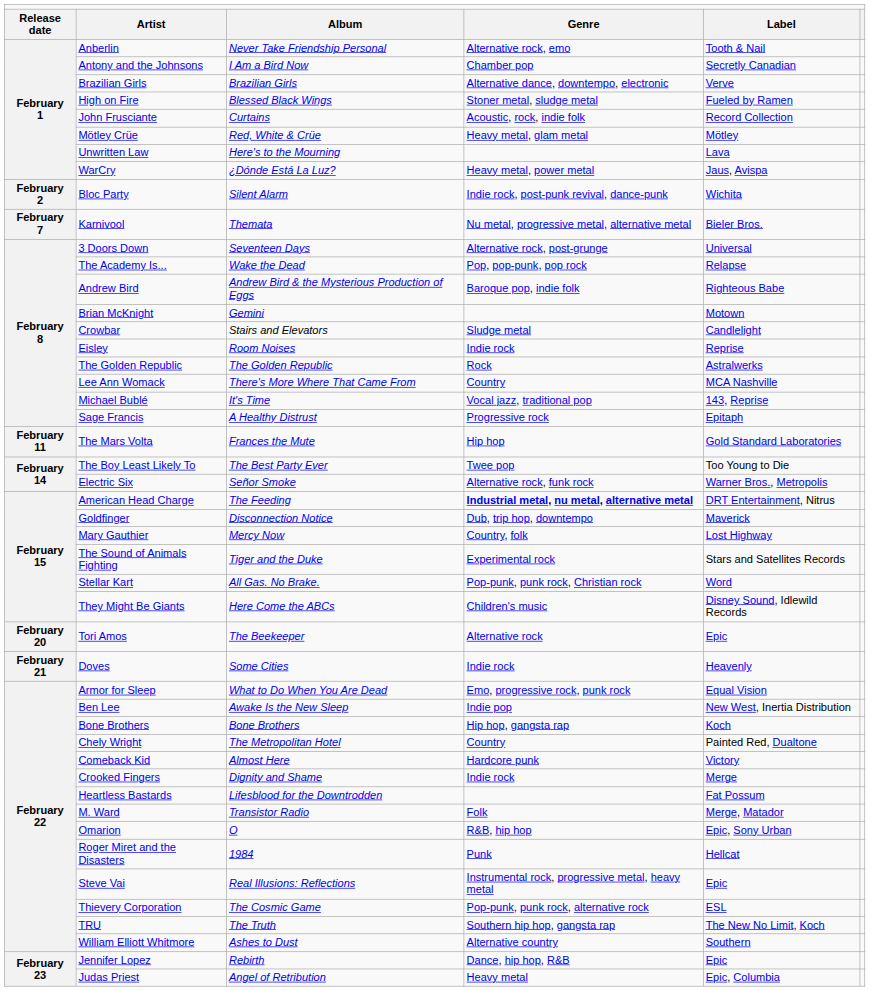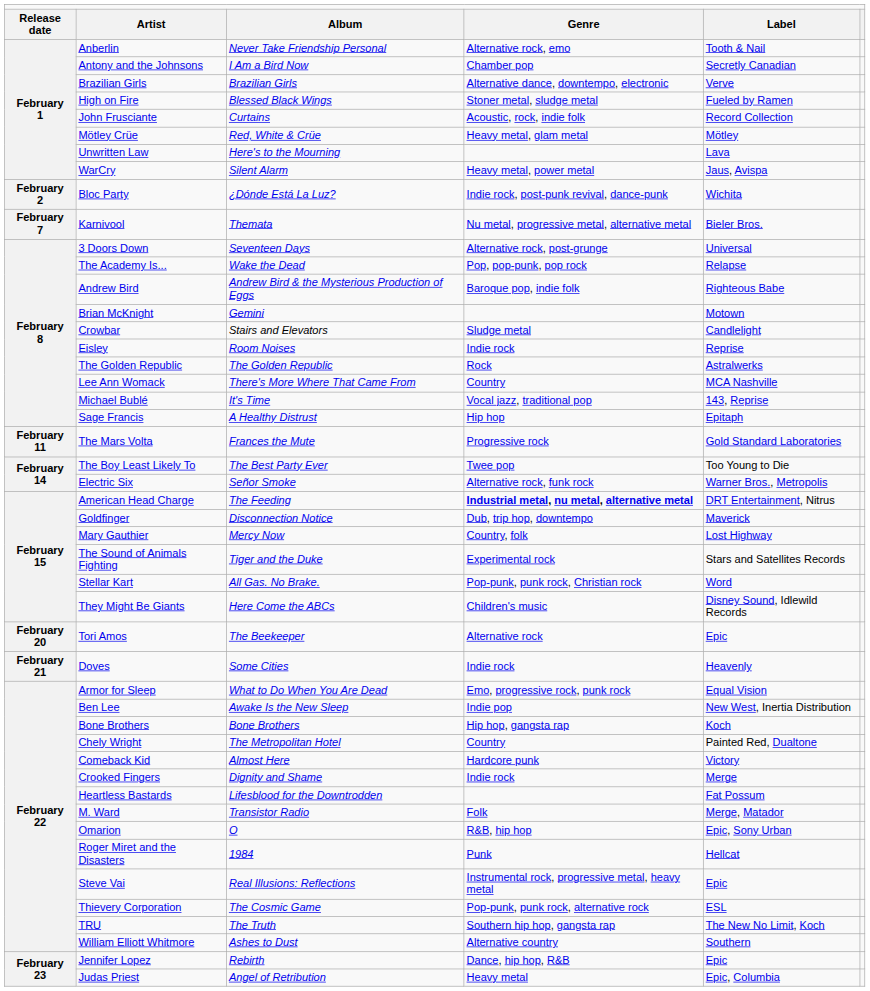 <table class="wikitable plainrowheaders">
 <tr>
 <td colspan="6" style="text-align:center;"></td>
 </tr>
 <tr>
 <th scope="col">Release date</th>
 <th scope="col">Artist</th>
 <th scope="col">Album</th>
 <th scope="col">Genre</th>
 <th scope="col">Label</th>
 <th scope="col"></th>
 </tr>
 <tr>
 <th scope="row" rowspan="8" style="text-align:center;">February<br>1</th>
 <td><a href='#'>Anberlin</a></td>
 <td><em><a href='#'>Never Take Friendship Personal</a></em></td>
 <td><a href='#'>Alternative rock</a>, <a href='#'>emo</a></td>
 <td><a href='#'>Tooth & Nail</a></td>
 <td></td>
 </tr>
 <tr>
 <td><a href='#'>Antony and the Johnsons</a></td>
 <td><em><a href='#'>I Am a Bird Now</a></em></td>
 <td><a href='#'>Chamber pop</a></td>
 <td><a href='#'>Secretly Canadian</a></td>
 <td></td>
 </tr>
 <tr>
 <td><a href='#'>Brazilian Girls</a></td>
 <td><em><a href='#'>Brazilian Girls</a></em></td>
 <td><a href='#'>Alternative dance</a>, <a href='#'>downtempo</a>, <a href='#'>electronic</a></td>
 <td><a href='#'>Verve</a></td>
 <td></td>
 </tr>
 <tr>
 <td><a href='#'>High on Fire</a></td>
 <td><em><a href='#'>Blessed Black Wings</a></em></td>
 <td><a href='#'>Stoner metal</a>, <a href='#'>sludge metal</a></td>
 <td><a href='#'>Fueled by Ramen</a></td>
 <td></td>
 </tr>
 <tr>
 <td><a href='#'>John Frusciante</a></td>
 <td><em><a href='#'>Curtains</a></em></td>
 <td><a href='#'>Acoustic</a>, <a href='#'>rock</a>, <a href='#'>indie folk</a></td>
 <td><a href='#'>Record Collection</a></td>
 <td></td>
 </tr>
 <tr>
 <td><a href='#'>Mötley Crüe</a></td>
 <td><em><a href='#'>Red, White & Crüe</a></em></td>
 <td><a href='#'>Heavy metal</a>, <a href='#'>glam metal</a></td>
 <td><a href='#'>Mötley</a></td>
 <td></td>
 </tr>
 <tr>
 <td><a href='#'>Unwritten Law</a></td>
 <td><em><a href='#'>Here's to the Mourning</a></em></td>
 <td></td>
 <td><a href='#'>Lava</a></td>
 <td></td>
 </tr>
 <tr>
 <td><a href='#'>WarCry</a></td>
-<td><em><a href='#'>¿Dónde Está La Luz?</a></em></td>
+<td><em><a href='#'>Silent Alarm</a></em></td>
 <td><a href='#'>Heavy metal</a>, <a href='#'>power metal</a></td>
 <td><a href='#'>Jaus</a>, <a href='#'>Avispa</a></td>
 <td></td>
 </tr>
 <tr>
 <th scope="row" style="text-align:center;">February<br>2</th>
 <td><a href='#'>Bloc Party</a></td>
-<td><em><a href='#'>Silent Alarm</a></em></td>
+<td><em><a href='#'>¿Dónde Está La Luz?</a></em></td>
 <td><a href='#'>Indie rock</a>, <a href='#'>post-punk revival</a>, <a href='#'>dance-punk</a></td>
 <td><a href='#'>Wichita</a></td>
 <td></td>
 </tr>
 <tr>
 <th scope="row" style="text-align:center;">February<br>7</th>
 <td><a href='#'>Karnivool</a></td>
 <td><em><a href='#'>Themata</a></em></td>
 <td><a href='#'>Nu metal</a>, <a href='#'>progressive metal</a>, <a href='#'>alternative metal</a></td>
 <td><a href='#'>Bieler Bros.</a></td>
 <td></td>
 </tr>
 <tr>
 <th scope="row" rowspan="10" style="text-align:center;">February<br>8</th>
 <td><a href='#'>3 Doors Down</a></td>
 <td><em><a href='#'>Seventeen Days</a></em></td>
 <td><a href='#'>Alternative rock</a>, <a href='#'>post-grunge</a></td>
 <td><a href='#'>Universal</a></td>
 <td></td>
 </tr>
 <tr>
 <td><a href='#'>The Academy Is...</a></td>
 <td><em><a href='#'>Wake the Dead</a></em></td>
 <td><a href='#'>Pop</a>, <a href='#'>pop-punk</a>, <a href='#'>pop rock</a></td>
 <td><a href='#'>Relapse</a></td>
 <td></td>
 </tr>
 <tr>
 <td><a href='#'>Andrew Bird</a></td>
 <td><em><a href='#'>Andrew Bird & the Mysterious Production of Eggs</a></em></td>
 <td><a href='#'>Baroque pop</a>, <a href='#'>indie folk</a></td>
 <td><a href='#'>Righteous Babe</a></td>
 <td></td>
 </tr>
 <tr>
 <td><a href='#'>Brian McKnight</a></td>
 <td><em><a href='#'>Gemini</a></em></td>
 <td></td>
 <td><a href='#'>Motown</a></td>
 <td></td>
 </tr>
 <tr>
 <td><a href='#'>Crowbar</a></td>
 <td><em>Stairs and Elevators</em></td>
 <td><a href='#'>Sludge metal</a></td>
 <td><a href='#'>Candlelight</a></td>
 <td></td>
 </tr>
 <tr>
 <td><a href='#'>Eisley</a></td>
 <td><em><a href='#'>Room Noises</a></em></td>
 <td><a href='#'>Indie rock</a></td>
 <td><a href='#'>Reprise</a></td>
 <td></td>
 </tr>
 <tr>
 <td><a href='#'>The Golden Republic</a></td>
 <td><em><a href='#'>The Golden Republic</a></em></td>
 <td><a href='#'>Rock</a></td>
 <td><a href='#'>Astralwerks</a></td>
 <td></td>
 </tr>
 <tr>
 <td><a href='#'>Lee Ann Womack</a></td>
 <td><em><a href='#'>There's More Where That Came From</a></em></td>
 <td><a href='#'>Country</a></td>
 <td><a href='#'>MCA Nashville</a></td>
 <td></td>
 </tr>
 <tr>
 <td><a href='#'>Michael Bublé</a></td>
 <td><em><a href='#'>It's Time</a></em></td>
 <td><a href='#'>Vocal jazz</a>, <a href='#'>traditional pop</a></td>
 <td><a href='#'>143</a>, <a href='#'>Reprise</a></td>
 <td></td>
 </tr>
 <tr>
 <td><a href='#'>Sage Francis</a></td>
 <td><em><a href='#'>A Healthy Distrust</a></em></td>
-<td><a href='#'>Progressive rock</a></td>
+<td><a href='#'>Hip hop</a></td>
 <td><a href='#'>Epitaph</a></td>
 <td></td>
 </tr>
 <tr>
 <th scope="row" style="text-align:center;">February<br>11</th>
 <td><a href='#'>The Mars Volta</a></td>
 <td><em><a href='#'>Frances the Mute</a></em></td>
-<td><a href='#'>Hip hop</a></td>
+<td><a href='#'>Progressive rock</a></td>
 <td><a href='#'>Gold Standard Laboratories</a></td>
 <td></td>
 </tr>
 <tr>
 <th scope="row" rowspan="2" style="text-align:center;">February<br>14</th>
 <td><a href='#'>The Boy Least Likely To</a></td>
 <td><em><a href='#'>The Best Party Ever</a></em></td>
 <td><a href='#'>Twee pop</a></td>
 <td>Too Young to Die</td>
 <td></td>
 </tr>
 <tr>
 <td><a href='#'>Electric Six</a></td>
 <td><em><a href='#'>Señor Smoke</a></em></td>
 <td><a href='#'>Alternative rock</a>, <a href='#'>funk rock</a></td>
 <td><a href='#'>Warner Bros.</a>, <a href='#'>Metropolis</a></td>
 <td></td>
 </tr>
 <tr>
 <th scope="row" rowspan="6" style="text-align:center;">February<br>15</th>
 <td><a href='#'>American Head Charge</a></td>
 <td><em><a href='#'>The Feeding</a></em></td>
 <td><strong><a href='#'>Industrial metal</a>, <a href='#'>nu metal</a>, <a href='#'>alternative metal</a></strong></td>
 <td><a href='#'>DRT Entertainment</a>, Nitrus</td>
 <td></td>
 </tr>
 <tr>
 <td><a href='#'>Goldfinger</a></td>
 <td><em><a href='#'>Disconnection Notice</a></em></td>
 <td><a href='#'>Dub</a>, <a href='#'>trip hop</a>, <a href='#'>downtempo</a></td>
 <td><a href='#'>Maverick</a></td>
 <td></td>
 </tr>
 <tr>
 <td><a href='#'>Mary Gauthier</a></td>
 <td><em><a href='#'>Mercy Now</a></em></td>
 <td><a href='#'>Country</a>, <a href='#'>folk</a></td>
 <td><a href='#'>Lost Highway</a></td>
 <td></td>
 </tr>
 <tr>
 <td><a href='#'>The Sound of Animals Fighting</a></td>
 <td><em><a href='#'>Tiger and the Duke</a></em></td>
 <td><a href='#'>Experimental rock</a></td>
 <td>Stars and Satellites Records</td>
 <td></td>
 </tr>
 <tr>
 <td><a href='#'>Stellar Kart</a></td>
 <td><em><a href='#'>All Gas. No Brake.</a></em></td>
 <td><a href='#'>Pop-punk</a>, <a href='#'>punk rock</a>, <a href='#'>Christian rock</a></td>
 <td><a href='#'>Word</a></td>
 <td></td>
 </tr>
 <tr>
 <td><a href='#'>They Might Be Giants</a></td>
 <td><em><a href='#'>Here Come the ABCs</a></em></td>
 <td><a href='#'>Children's music</a></td>
 <td><a href='#'>Disney Sound</a>, Idlewild Records</td>
 <td></td>
 </tr>
 <tr>
 <th scope="row" style="text-align:center;">February<br>20</th>
 <td><a href='#'>Tori Amos</a></td>
 <td><em><a href='#'>The Beekeeper</a></em></td>
 <td><a href='#'>Alternative rock</a></td>
 <td><a href='#'>Epic</a></td>
 <td></td>
 </tr>
 <tr>
 <th scope="row" style="text-align:center;">February<br>21</th>
 <td><a href='#'>Doves</a></td>
 <td><em><a href='#'>Some Cities</a></em></td>
 <td><a href='#'>Indie rock</a></td>
 <td><a href='#'>Heavenly</a></td>
 <td></td>
 </tr>
 <tr>
 <th scope="row" rowspan="14" style="text-align:center;">February<br>22</th>
 <td><a href='#'>Armor for Sleep</a></td>
 <td><em><a href='#'>What to Do When You Are Dead</a></em></td>
 <td><a href='#'>Emo</a>, <a href='#'>progressive rock</a>, <a href='#'>punk rock</a></td>
 <td><a href='#'>Equal Vision</a></td>
 <td></td>
 </tr>
 <tr>
 <td><a href='#'>Ben Lee</a></td>
 <td><em><a href='#'>Awake Is the New Sleep</a></em></td>
 <td><a href='#'>Indie pop</a></td>
 <td><a href='#'>New West</a>, Inertia Distribution</td>
 <td></td>
 </tr>
 <tr>
 <td><a href='#'>Bone Brothers</a></td>
 <td><em><a href='#'>Bone Brothers</a></em></td>
 <td><a href='#'>Hip hop</a>, <a href='#'>gangsta rap</a></td>
 <td><a href='#'>Koch</a></td>
 <td></td>
 </tr>
 <tr>
 <td><a href='#'>Chely Wright</a></td>
 <td><em><a href='#'>The Metropolitan Hotel</a></em></td>
 <td><a href='#'>Country</a></td>
 <td>Painted Red, <a href='#'>Dualtone</a></td>
 <td></td>
 </tr>
 <tr>
 <td><a href='#'>Comeback Kid</a></td>
 <td><em><a href='#'>Almost Here</a></em></td>
 <td><a href='#'>Hardcore punk</a></td>
 <td><a href='#'>Victory</a></td>
 <td></td>
 </tr>
 <tr>
 <td><a href='#'>Crooked Fingers</a></td>
 <td><em><a href='#'>Dignity and Shame</a></em></td>
 <td><a href='#'>Indie rock</a></td>
 <td><a href='#'>Merge</a></td>
 <td></td>
 </tr>
 <tr>
 <td><a href='#'>Heartless Bastards</a></td>
 <td><em><a href='#'>Lifesblood for the Downtrodden</a></em></td>
 <td></td>
 <td><a href='#'>Fat Possum</a></td>
 <td></td>
 </tr>
 <tr>
 <td><a href='#'>M. Ward</a></td>
 <td><em><a href='#'>Transistor Radio</a></em></td>
 <td><a href='#'>Folk</a></td>
 <td><a href='#'>Merge</a>, <a href='#'>Matador</a></td>
 <td></td>
 </tr>
 <tr>
 <td><a href='#'>Omarion</a></td>
 <td><em><a href='#'>O</a></em></td>
 <td><a href='#'>R&B</a>, <a href='#'>hip hop</a></td>
 <td><a href='#'>Epic</a>, <a href='#'>Sony Urban</a></td>
 <td></td>
 </tr>
 <tr>
 <td><a href='#'>Roger Miret and the Disasters</a></td>
 <td><em><a href='#'>1984</a></em></td>
 <td><a href='#'>Punk</a></td>
 <td><a href='#'>Hellcat</a></td>
 <td></td>
 </tr>
 <tr>
 <td><a href='#'>Steve Vai</a></td>
 <td><em><a href='#'>Real Illusions: Reflections</a></em></td>
 <td><a href='#'>Instrumental rock</a>, <a href='#'>progressive metal</a>, <a href='#'>heavy metal</a></td>
 <td><a href='#'>Epic</a></td>
 <td></td>
 </tr>
 <tr>
 <td><a href='#'>Thievery Corporation</a></td>
 <td><em><a href='#'>The Cosmic Game</a></em></td>
 <td><a href='#'>Pop-punk</a>, <a href='#'>punk rock</a>, <a href='#'>alternative rock</a></td>
 <td><a href='#'>ESL</a></td>
 <td></td>
 </tr>
 <tr>
 <td><a href='#'>TRU</a></td>
 <td><em><a href='#'>The Truth</a></em></td>
 <td><a href='#'>Southern hip hop</a>, <a href='#'>gangsta rap</a></td>
 <td><a href='#'>The New No Limit</a>, <a href='#'>Koch</a></td>
 <td></td>
 </tr>
 <tr>
 <td><a href='#'>William Elliott Whitmore</a></td>
 <td><em><a href='#'>Ashes to Dust</a></em></td>
 <td><a href='#'>Alternative country</a></td>
 <td><a href='#'>Southern</a></td>
 <td></td>
 </tr>
 <tr>
 <th scope="row" rowspan="2" style="text-align:center;">February<br>23</th>
 <td><a href='#'>Jennifer Lopez</a></td>
 <td><em><a href='#'>Rebirth</a></em></td>
 <td><a href='#'>Dance</a>, <a href='#'>hip hop</a>, <a href='#'>R&B</a></td>
 <td><a href='#'>Epic</a></td>
 <td></td>
 </tr>
 <tr>
 <td><a href='#'>Judas Priest</a></td>
 <td><em><a href='#'>Angel of Retribution</a></em></td>
 <td><a href='#'>Heavy metal</a></td>
 <td><a href='#'>Epic</a>, <a href='#'>Columbia</a></td>
 <td></td>
 </tr>
 </table>
